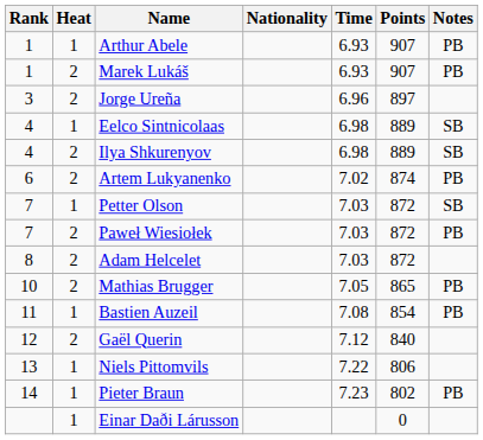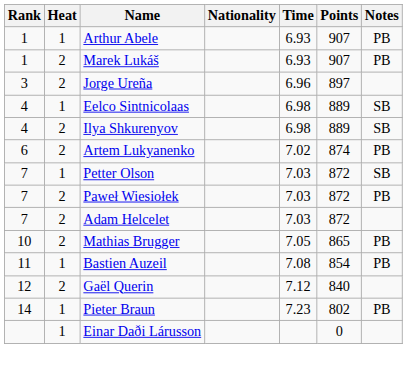 <table class="wikitable sortable" style="text-align:center">
 <tr>
 <th>Rank</th>
 <th>Heat</th>
 <th>Name</th>
 <th>Nationality</th>
 <th>Time</th>
 <th>Points</th>
 <th>Notes</th>
 </tr>
 <tr>
 <td>1</td>
 <td>1</td>
 <td align="left"><a href='#'>Arthur Abele</a></td>
 <td align=left></td>
 <td>6.93</td>
 <td>907</td>
 <td>PB</td>
 </tr>
 <tr>
 <td>1</td>
 <td>2</td>
 <td align="left"><a href='#'>Marek Lukáš</a></td>
 <td align=left></td>
 <td>6.93</td>
 <td>907</td>
 <td>PB</td>
 </tr>
 <tr>
 <td>3</td>
 <td>2</td>
 <td align="left"><a href='#'>Jorge Ureña</a></td>
 <td align=left></td>
 <td>6.96</td>
 <td>897</td>
 <td></td>
 </tr>
 <tr>
 <td>4</td>
 <td>1</td>
 <td align="left"><a href='#'>Eelco Sintnicolaas</a></td>
 <td align=left></td>
 <td>6.98</td>
 <td>889</td>
 <td>SB</td>
 </tr>
 <tr>
 <td>4</td>
 <td>2</td>
 <td align="left"><a href='#'>Ilya Shkurenyov</a></td>
 <td align=left></td>
 <td>6.98</td>
 <td>889</td>
 <td>SB</td>
 </tr>
 <tr>
 <td>6</td>
 <td>2</td>
 <td align="left"><a href='#'>Artem Lukyanenko</a></td>
 <td align=left></td>
 <td>7.02</td>
 <td>874</td>
 <td>PB</td>
 </tr>
 <tr>
 <td>7</td>
 <td>1</td>
 <td align="left"><a href='#'>Petter Olson</a></td>
 <td align=left></td>
 <td>7.03</td>
 <td>872</td>
 <td>SB</td>
 </tr>
 <tr>
 <td>7</td>
 <td>2</td>
 <td align="left"><a href='#'>Paweł Wiesiołek</a></td>
 <td align=left></td>
 <td>7.03</td>
 <td>872</td>
 <td>PB</td>
 </tr>
 <tr>
-<td>8</td>
+<td>7</td>
 <td>2</td>
 <td align="left"><a href='#'>Adam Helcelet</a></td>
 <td align=left></td>
 <td>7.03</td>
 <td>872</td>
 <td></td>
 </tr>
 <tr>
 <td>10</td>
 <td>2</td>
 <td align="left"><a href='#'>Mathias Brugger</a></td>
 <td align=left></td>
 <td>7.05</td>
 <td>865</td>
 <td>PB</td>
 </tr>
 <tr>
 <td>11</td>
 <td>1</td>
 <td align="left"><a href='#'>Bastien Auzeil</a></td>
 <td align=left></td>
 <td>7.08</td>
 <td>854</td>
 <td>PB</td>
 </tr>
 <tr>
 <td>12</td>
 <td>2</td>
 <td align="left"><a href='#'>Gaël Querin</a></td>
 <td align=left></td>
 <td>7.12</td>
 <td>840</td>
 <td></td>
 </tr>
 <tr>
-<td>13</td>
-<td>1</td>
-<td align="left"><a href='#'>Niels Pittomvils</a></td>
-<td align=left></td>
-<td>7.22</td>
-<td>806</td>
-<td></td>
-</tr>
-<tr>
 <td>14</td>
 <td>1</td>
 <td align="left"><a href='#'>Pieter Braun</a></td>
 <td align=left></td>
 <td>7.23</td>
 <td>802</td>
 <td>PB</td>
 </tr>
 <tr>
 <td></td>
 <td>1</td>
 <td align="left"><a href='#'>Einar Daði Lárusson</a></td>
 <td align=left></td>
 <td></td>
 <td>0</td>
 <td></td>
 </tr>
 </table>
